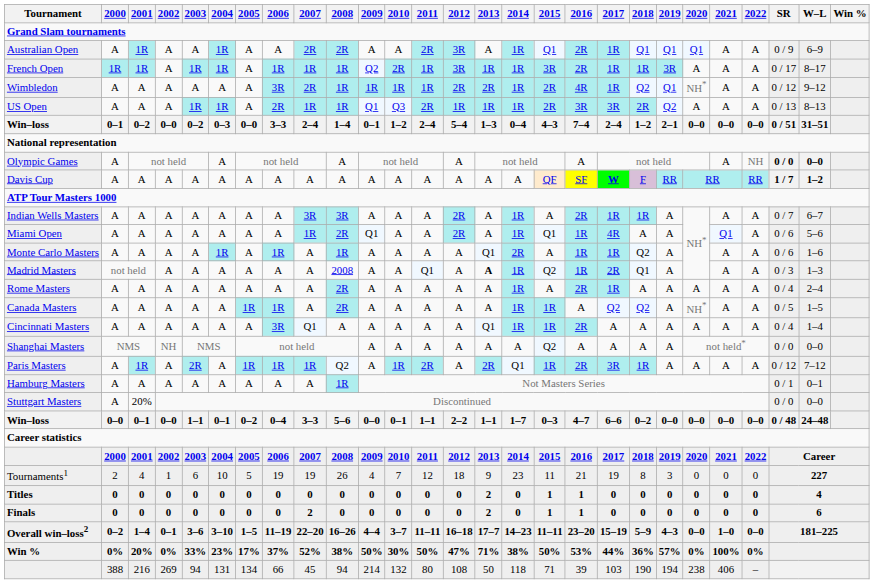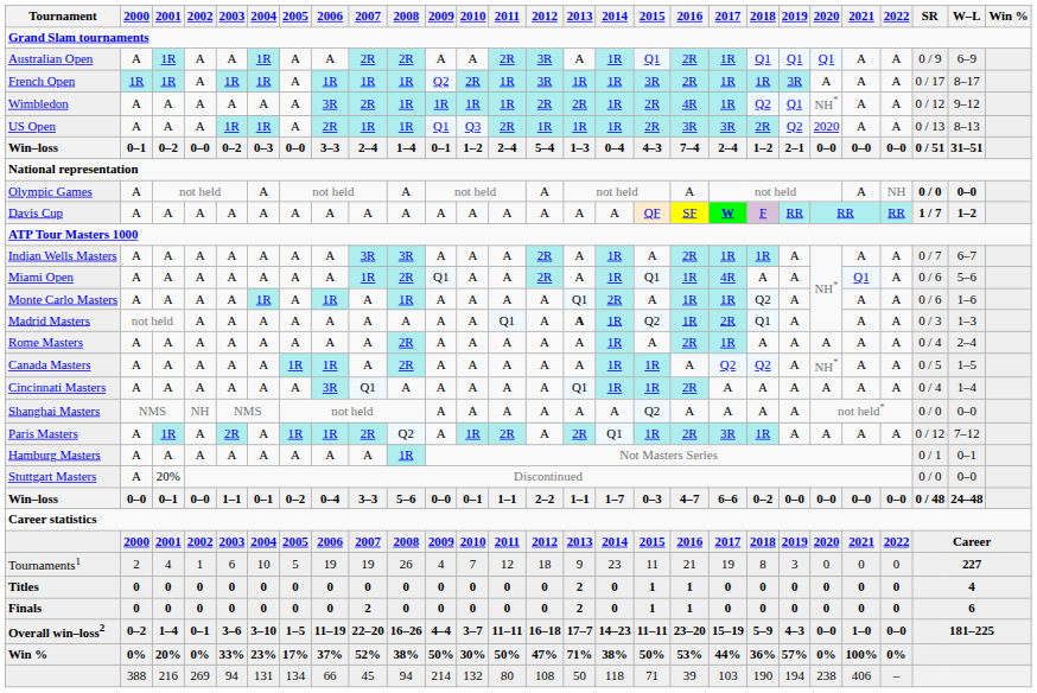 <table class=wikitable style=text-align:center;font-size:88%>
 <tr>
 <th>Tournament</th>
 <th><a href='#'>2000</a></th>
 <th><a href='#'>2001</a></th>
 <th><a href='#'>2002</a></th>
 <th><a href='#'>2003</a></th>
 <th><a href='#'>2004</a></th>
 <th><a href='#'>2005</a></th>
 <th><a href='#'>2006</a></th>
 <th><a href='#'>2007</a></th>
 <th><a href='#'>2008</a></th>
 <th><a href='#'>2009</a></th>
 <th><a href='#'>2010</a></th>
 <th><a href='#'>2011</a></th>
 <th><a href='#'>2012</a></th>
 <th><a href='#'>2013</a></th>
 <th><a href='#'>2014</a></th>
 <th><a href='#'>2015</a></th>
 <th><a href='#'>2016</a></th>
 <th><a href='#'>2017</a></th>
 <th><a href='#'>2018</a></th>
 <th><a href='#'>2019</a></th>
 <th><a href='#'>2020</a></th>
 <th><a href='#'>2021</a></th>
 <th><a href='#'>2022</a></th>
 <th>SR</th>
 <th>W–L</th>
 <th>Win %</th>
 </tr>
 <tr>
 <td colspan="27" align="left"><a href='#'><strong>Grand Slam tournaments</strong></a></td>
 </tr>
 <tr>
 <td style=background:#efefef;text-align:left><a href='#'>Australian Open</a></td>
 <td>A</td>
 <td style=background:#afeeee><a href='#'>1R</a></td>
 <td>A</td>
 <td>A</td>
 <td style=background:#afeeee><a href='#'>1R</a></td>
 <td>A</td>
 <td>A</td>
 <td style=background:#afeeee><a href='#'>2R</a></td>
 <td style=background:#afeeee><a href='#'>2R</a></td>
 <td>A</td>
 <td>A</td>
 <td style=background:#afeeee><a href='#'>2R</a></td>
 <td style=background:#afeeee><a href='#'>3R</a></td>
 <td>A</td>
 <td style=background:#afeeee><a href='#'>1R</a></td>
 <td style=background:#f0f8ff><a href='#'>Q1</a></td>
 <td style=background:#afeeee><a href='#'>2R</a></td>
 <td style=background:#afeeee><a href='#'>1R</a></td>
 <td style=background:#f0f8ff><a href='#'>Q1</a></td>
 <td style=background:#f0f8ff><a href='#'>Q1</a></td>
 <td style=background:#f0f8ff><a href='#'>Q1</a></td>
 <td>A</td>
 <td>A</td>
 <td style=background:#efefef>0 / 9</td>
 <td style=background:#efefef>6–9</td>
 <td style=background:#efefef></td>
 </tr>
 <tr>
 <td style=background:#efefef;text-align:left><a href='#'>French Open</a></td>
 <td style=background:#afeeee><a href='#'>1R</a></td>
 <td style=background:#afeeee><a href='#'>1R</a></td>
 <td>A</td>
 <td style=background:#afeeee><a href='#'>1R</a></td>
 <td style=background:#afeeee><a href='#'>1R</a></td>
 <td>A</td>
 <td style=background:#afeeee><a href='#'>1R</a></td>
 <td style=background:#afeeee><a href='#'>1R</a></td>
 <td style=background:#afeeee><a href='#'>1R</a></td>
 <td style=background:#f0f8ff><a href='#'>Q2</a></td>
 <td style=background:#afeeee><a href='#'>2R</a></td>
 <td style=background:#afeeee><a href='#'>1R</a></td>
 <td style=background:#afeeee><a href='#'>3R</a></td>
 <td style=background:#afeeee><a href='#'>1R</a></td>
 <td style=background:#afeeee><a href='#'>1R</a></td>
 <td style=background:#afeeee><a href='#'>3R</a></td>
 <td style=background:#afeeee><a href='#'>2R</a></td>
 <td style=background:#afeeee><a href='#'>1R</a></td>
 <td style=background:#afeeee><a href='#'>1R</a></td>
 <td style=background:#afeeee><a href='#'>3R</a></td>
 <td>A</td>
 <td>A</td>
 <td>A</td>
 <td style=background:#efefef>0 / 17</td>
 <td style=background:#efefef>8–17</td>
 <td style=background:#efefef></td>
 </tr>
 <tr>
 <td style=background:#efefef;text-align:left><a href='#'>Wimbledon</a></td>
 <td>A</td>
 <td>A</td>
 <td>A</td>
 <td>A</td>
 <td>A</td>
 <td>A</td>
 <td style=background:#afeeee><a href='#'>3R</a></td>
 <td style=background:#afeeee><a href='#'>2R</a></td>
 <td style=background:#afeeee><a href='#'>1R</a></td>
 <td style=background:#afeeee><a href='#'>1R</a></td>
 <td style=background:#afeeee><a href='#'>1R</a></td>
 <td style=background:#afeeee><a href='#'>1R</a></td>
 <td style=background:#afeeee><a href='#'>2R</a></td>
 <td style=background:#afeeee><a href='#'>2R</a></td>
 <td style=background:#afeeee><a href='#'>1R</a></td>
 <td style=background:#afeeee><a href='#'>2R</a></td>
 <td style=background:#afeeee><a href='#'>4R</a></td>
 <td style=background:#afeeee><a href='#'>1R</a></td>
 <td style=background:#f0f8ff><a href='#'>Q2</a></td>
 <td style=background:#f0f8ff><a href='#'>Q1</a></td>
 <td style=color:#767676>NH<sup>*</sup></td>
 <td>A</td>
 <td>A</td>
 <td style=background:#efefef>0 / 12</td>
 <td style=background:#efefef>9–12</td>
 <td style=background:#efefef></td>
 </tr>
 <tr>
 <td style=background:#efefef;text-align:left><a href='#'>US Open</a></td>
 <td>A</td>
 <td>A</td>
 <td>A</td>
 <td style=background:#afeeee><a href='#'>1R</a></td>
 <td style=background:#afeeee><a href='#'>1R</a></td>
 <td>A</td>
 <td style=background:#afeeee><a href='#'>2R</a></td>
 <td style=background:#afeeee><a href='#'>1R</a></td>
 <td style=background:#afeeee><a href='#'>1R</a></td>
 <td style=background:#f0f8ff><a href='#'>Q1</a></td>
 <td style=background:#f0f8ff><a href='#'>Q3</a></td>
 <td style=background:#afeeee><a href='#'>2R</a></td>
 <td style=background:#afeeee><a href='#'>1R</a></td>
 <td style=background:#afeeee><a href='#'>1R</a></td>
 <td style=background:#afeeee><a href='#'>1R</a></td>
 <td style=background:#afeeee><a href='#'>2R</a></td>
 <td style=background:#afeeee><a href='#'>3R</a></td>
 <td style=background:#afeeee><a href='#'>3R</a></td>
 <td style=background:#afeeee><a href='#'>2R</a></td>
 <td style=background:#f0f8ff><a href='#'>Q2</a></td>
-<td>A</td>
+<td><a href='#'>2020</a></td>
 <td>A</td>
 <td>A</td>
 <td style=background:#efefef>0 / 13</td>
 <td style=background:#efefef>8–13</td>
 <td style=background:#efefef></td>
 </tr>
 <tr>
 <th style=text-align:left>Win–loss</th>
 <th>0–1</th>
 <th>0–2</th>
 <th>0–0</th>
 <th>0–2</th>
 <th>0–3</th>
 <th>0–0</th>
 <th>3–3</th>
 <th>2–4</th>
 <th>1–4</th>
 <th>0–1</th>
 <th>1–2</th>
 <th>2–4</th>
 <th>5–4</th>
 <th>1–3</th>
 <th>0–4</th>
 <th>4–3</th>
 <th>7–4</th>
 <th>2–4</th>
 <th>1–2</th>
 <th>2–1</th>
 <th>0–0</th>
 <th>0–0</th>
 <th>0–0</th>
 <th>0 / 51</th>
 <th>31–51</th>
 <th style=background:#efefef></th>
 </tr>
 <tr>
 <td colspan="27" align="left"><strong>National representation</strong></td>
 </tr>
 <tr>
 <td style=background:#efefef;text-align:left><a href='#'>Olympic Games</a></td>
 <td>A</td>
 <td colspan=3 style=color:#767676>not held</td>
 <td>A</td>
 <td colspan=3 style=color:#767676>not held</td>
 <td>A</td>
 <td colspan=3 style=color:#767676>not held</td>
 <td>A</td>
 <td colspan=3 style=color:#767676>not held</td>
 <td>A</td>
 <td colspan=4 style=color:#767676>not held</td>
 <td>A</td>
 <td style=color:#767676>NH</td>
 <th>0 / 0</th>
 <th>0–0</th>
 <th style=background:#efefef></th>
 </tr>
 <tr>
 <td style=background:#efefef;text-align:left><a href='#'>Davis Cup</a></td>
 <td>A</td>
 <td>A</td>
 <td>A</td>
 <td>A</td>
 <td>A</td>
 <td>A</td>
 <td>A</td>
 <td>A</td>
 <td>A</td>
 <td>A</td>
 <td>A</td>
 <td>A</td>
 <td>A</td>
 <td>A</td>
 <td>A</td>
 <td style=background:#ffebcd><a href='#'>QF</a></td>
 <td style=background:yellow><a href='#'>SF</a></td>
 <td style=background:lime><strong><a href='#'>W</a></strong></td>
 <td style=background:thistle><a href='#'>F</a></td>
 <td style=background:#afeeee><a href='#'>RR</a></td>
 <td colspan=2 style=background:#afeeee><a href='#'>RR</a></td>
 <td style=background:#afeeee><a href='#'>RR</a></td>
 <th>1 / 7</th>
 <th>1–2</th>
 <th style=background:#efefef></th>
 </tr>
 <tr>
 <td colspan="27" align="left"><strong><a href='#'>ATP Tour Masters 1000</a></strong></td>
 </tr>
 <tr>
 <td style=background:#efefef;text-align:left><a href='#'>Indian Wells Masters</a></td>
 <td>A</td>
 <td>A</td>
 <td>A</td>
 <td>A</td>
 <td>A</td>
 <td>A</td>
 <td>A</td>
 <td style=background:#afeeee><a href='#'>3R</a></td>
 <td style=background:#afeeee><a href='#'>3R</a></td>
 <td>A</td>
 <td>A</td>
 <td>A</td>
 <td style=background:#afeeee><a href='#'>2R</a></td>
 <td>A</td>
 <td style=background:#afeeee><a href='#'>1R</a></td>
 <td>A</td>
 <td style=background:#afeeee><a href='#'>2R</a></td>
 <td style=background:#afeeee><a href='#'>1R</a></td>
 <td style=background:#afeeee><a href='#'>1R</a></td>
 <td>A</td>
 <td rowspan="4" style="color:#767676">NH<sup>*</sup></td>
 <td>A</td>
 <td>A</td>
 <td style=background:#efefef>0 / 7</td>
 <td style=background:#efefef>6–7</td>
 <td style=background:#efefef></td>
 </tr>
 <tr>
 <td style=background:#efefef;text-align:left><a href='#'>Miami Open</a></td>
 <td>A</td>
 <td>A</td>
 <td>A</td>
 <td>A</td>
 <td>A</td>
 <td>A</td>
 <td>A</td>
 <td style=background:#afeeee><a href='#'>1R</a></td>
 <td style=background:#afeeee><a href='#'>2R</a></td>
 <td style=background:#f0f8ff>Q1</td>
 <td>A</td>
 <td>A</td>
 <td style=background:#afeeee><a href='#'>2R</a></td>
 <td>A</td>
 <td style=background:#afeeee><a href='#'>1R</a></td>
 <td style=background:#f0f8ff>Q1</td>
 <td style=background:#afeeee><a href='#'>1R</a></td>
 <td style=background:#afeeee><a href='#'>4R</a></td>
 <td>A</td>
 <td>A</td>
 <td style=background:#f0f8ff><a href='#'>Q1</a></td>
 <td>A</td>
 <td style=background:#efefef>0 / 6</td>
 <td style=background:#efefef>5–6</td>
 <td style=background:#efefef></td>
 </tr>
 <tr>
 <td style=background:#efefef;text-align:left><a href='#'>Monte Carlo Masters</a></td>
 <td>A</td>
 <td>A</td>
 <td>A</td>
 <td>A</td>
 <td style=background:#afeeee><a href='#'>1R</a></td>
 <td>A</td>
 <td style=background:#afeeee><a href='#'>1R</a></td>
 <td>A</td>
 <td style=background:#afeeee><a href='#'>1R</a></td>
 <td>A</td>
 <td>A</td>
 <td>A</td>
 <td>A</td>
 <td style=background:#f0f8ff>Q1</td>
 <td style=background:#afeeee><a href='#'>2R</a></td>
 <td>A</td>
 <td style=background:#afeeee><a href='#'>1R</a></td>
 <td style=background:#afeeee><a href='#'>1R</a></td>
 <td style=background:#f0f8ff>Q2</td>
 <td>A</td>
 <td>A</td>
 <td>A</td>
 <td style=background:#efefef>0 / 6</td>
 <td style=background:#efefef>1–6</td>
 <td style=background:#efefef></td>
 </tr>
 <tr>
 <td style=background:#efefef;text-align:left><a href='#'>Madrid Masters</a></td>
 <td colspan=2 style=color:#767676>not held</td>
 <td>A</td>
 <td>A</td>
 <td>A</td>
 <td>A</td>
 <td>A</td>
 <td>A</td>
-<td><a href='#'>2008</a></td>
+<td>A</td>
 <td>A</td>
 <td>A</td>
 <td style=background:#f0f8ff>Q1</td>
 <td>A</td>
 <td><strong>A</strong></td>
 <td style=background:#afeeee><a href='#'>1R</a></td>
 <td style=background:#f0f8ff>Q2</td>
 <td style=background:#afeeee><a href='#'>1R</a></td>
 <td style=background:#afeeee><a href='#'>2R</a></td>
 <td style=background:#f0f8ff>Q1</td>
 <td>A</td>
 <td>A</td>
 <td>A</td>
 <td style=background:#efefef>0 / 3</td>
 <td style=background:#efefef>1–3</td>
 <td style=background:#efefef></td>
 </tr>
 <tr>
 <td style=background:#efefef;text-align:left><a href='#'>Rome Masters</a></td>
 <td>A</td>
 <td>A</td>
 <td>A</td>
 <td>A</td>
 <td>A</td>
 <td>A</td>
 <td>A</td>
 <td>A</td>
 <td style=background:#afeeee><a href='#'>2R</a></td>
 <td>A</td>
 <td>A</td>
 <td>A</td>
 <td>A</td>
 <td>A</td>
 <td style=background:#afeeee><a href='#'>1R</a></td>
 <td>A</td>
 <td style=background:#afeeee><a href='#'>2R</a></td>
 <td style=background:#afeeee><a href='#'>1R</a></td>
 <td>A</td>
 <td>A</td>
 <td>A</td>
 <td>A</td>
 <td>A</td>
 <td style=background:#efefef>0 / 4</td>
 <td style=background:#efefef>2–4</td>
 <td style=background:#efefef></td>
 </tr>
 <tr>
 <td style=background:#efefef;text-align:left><a href='#'>Canada Masters</a></td>
 <td>A</td>
 <td>A</td>
 <td>A</td>
 <td>A</td>
 <td>A</td>
 <td style=background:#afeeee><a href='#'>1R</a></td>
 <td style=background:#afeeee><a href='#'>1R</a></td>
 <td>A</td>
 <td style=background:#afeeee><a href='#'>2R</a></td>
 <td>A</td>
 <td>A</td>
 <td>A</td>
 <td>A</td>
 <td>A</td>
 <td style=background:#afeeee><a href='#'>1R</a></td>
 <td style=background:#afeeee><a href='#'>1R</a></td>
 <td>A</td>
 <td style=background:#f0f8ff><a href='#'>Q2</a></td>
 <td style=background:#f0f8ff><a href='#'>Q2</a></td>
 <td>A</td>
 <td style=color:#767676>NH<sup>*</sup></td>
 <td>A</td>
 <td>A</td>
 <td style=background:#efefef>0 / 5</td>
 <td style=background:#efefef>1–5</td>
 <td style=background:#efefef></td>
 </tr>
 <tr>
 <td style=background:#efefef;text-align:left><a href='#'>Cincinnati Masters</a></td>
 <td>A</td>
 <td>A</td>
 <td>A</td>
 <td>A</td>
 <td>A</td>
 <td>A</td>
 <td style=background:#afeeee><a href='#'>3R</a></td>
 <td style=background:#f0f8ff>Q1</td>
 <td>A</td>
 <td>A</td>
 <td>A</td>
 <td>A</td>
 <td>A</td>
 <td style=background:#f0f8ff>Q1</td>
 <td style=background:#afeeee><a href='#'>1R</a></td>
 <td style=background:#afeeee><a href='#'>1R</a></td>
 <td style=background:#afeeee><a href='#'>2R</a></td>
 <td>A</td>
 <td>A</td>
 <td>A</td>
 <td>A</td>
 <td>A</td>
 <td>A</td>
 <td style=background:#efefef>0 / 4</td>
 <td style=background:#efefef>1–4</td>
 <td style=background:#efefef></td>
 </tr>
 <tr>
 <td style=background:#efefef;text-align:left><a href='#'>Shanghai Masters</a></td>
 <td colspan=2 style=color:#767676>NMS</td>
 <td style=color:#767676>NH</td>
 <td colspan=2 style=color:#767676>NMS</td>
 <td colspan=4 style=color:#767676>not held</td>
 <td>A</td>
 <td>A</td>
 <td>A</td>
 <td>A</td>
 <td>A</td>
 <td>A</td>
 <td style=background:#f0f8ff>Q2</td>
 <td>A</td>
 <td>A</td>
 <td>A</td>
 <td>A</td>
 <td colspan="3" style="color:#767676">not held<sup>*</sup></td>
 <td style=background:#efefef>0 / 0</td>
 <td style=background:#efefef>0–0</td>
 <td style=background:#efefef></td>
 </tr>
 <tr>
 <td style=background:#efefef;text-align:left><a href='#'>Paris Masters</a></td>
 <td>A</td>
 <td style=background:#afeeee><a href='#'>1R</a></td>
 <td>A</td>
 <td style=background:#afeeee><a href='#'>2R</a></td>
 <td>A</td>
 <td style=background:#afeeee><a href='#'>1R</a></td>
 <td style=background:#afeeee><a href='#'>1R</a></td>
-<td style=background:#afeeee><a href='#'>1R</a></td>
+<td style=background:#afeeee><a href='#'>2R</a></td>
 <td style=background:#f0f8ff>Q2</td>
 <td>A</td>
 <td style=background:#afeeee><a href='#'>1R</a></td>
 <td style=background:#afeeee><a href='#'>2R</a></td>
 <td>A</td>
 <td style=background:#afeeee><a href='#'>2R</a></td>
 <td style=background:#f0f8ff>Q1</td>
 <td style=background:#afeeee><a href='#'>1R</a></td>
 <td style=background:#afeeee><a href='#'>2R</a></td>
 <td style=background:#afeeee><a href='#'>3R</a></td>
 <td style=background:#afeeee><a href='#'>1R</a></td>
 <td>A</td>
 <td>A</td>
 <td>A</td>
 <td>A</td>
 <td style=background:#efefef>0 / 12</td>
 <td style=background:#efefef>7–12</td>
 <td style=background:#efefef></td>
 </tr>
 <tr>
 <td style=background:#efefef;text-align:left><a href='#'>Hamburg Masters</a></td>
 <td>A</td>
 <td>A</td>
 <td>A</td>
 <td>A</td>
 <td>A</td>
 <td>A</td>
 <td>A</td>
 <td>A</td>
 <td style=background:#afeeee><a href='#'>1R</a></td>
 <td colspan=14 style=color:#767676>Not Masters Series</td>
 <td style=background:#efefef>0 / 1</td>
 <td style=background:#efefef>0–1</td>
 <td style=background:#efefef></td>
 </tr>
 <tr>
 <td style=background:#efefef;text-align:left><a href='#'>Stuttgart Masters</a></td>
 <td>A</td>
 <td>20%</td>
 <td colspan=21 style=color:#767676>Discontinued</td>
 <td style=background:#efefef>0 / 0</td>
 <td style=background:#efefef>0–0</td>
 <td style=background:#efefef></td>
 </tr>
 <tr>
 <th style=text-align:left>Win–loss</th>
 <th>0–0</th>
 <th>0–1</th>
 <th>0–0</th>
 <th>1–1</th>
 <th>0–1</th>
 <th>0–2</th>
 <th>0–4</th>
 <th>3–3</th>
 <th>5–6</th>
 <th>0–0</th>
 <th>0–1</th>
 <th>1–1</th>
 <th>2–2</th>
 <th>1–1</th>
 <th>1–7</th>
 <th>0–3</th>
 <th>4–7</th>
 <th>6–6</th>
 <th>0–2</th>
 <th>0–0</th>
 <th>0–0</th>
 <th>0–0</th>
 <th>0–0</th>
 <th>0 / 48</th>
 <th>24–48</th>
 <th style=background:#efefef></th>
 </tr>
 <tr>
 <td colspan="27" style="text-align:left"><strong>Career statistics</strong></td>
 </tr>
 <tr style=font-weight:bold;background:#efefef>
 <td></td>
 <td><a href='#'>2000</a></td>
 <td><a href='#'>2001</a></td>
 <td><a href='#'>2002</a></td>
 <td><a href='#'>2003</a></td>
 <td><a href='#'>2004</a></td>
 <td><a href='#'>2005</a></td>
 <td><a href='#'>2006</a></td>
 <td><a href='#'>2007</a></td>
 <td><a href='#'>2008</a></td>
 <td><a href='#'>2009</a></td>
 <td><a href='#'>2010</a></td>
 <td><a href='#'>2011</a></td>
 <td><a href='#'>2012</a></td>
 <td><a href='#'>2013</a></td>
 <td><a href='#'>2014</a></td>
 <td><a href='#'>2015</a></td>
 <td><a href='#'>2016</a></td>
 <td><a href='#'>2017</a></td>
 <td><a href='#'>2018</a></td>
 <td><a href='#'>2019</a></td>
 <td><a href='#'>2020</a></td>
 <td><a href='#'>2021</a></td>
 <td><a href='#'>2022</a></td>
 <td colspan="3">Career</td>
 </tr>
 <tr style=background:#efefef>
 <td align=left>Tournaments<sup>1</sup></td>
 <td>2</td>
 <td>4</td>
 <td>1</td>
 <td>6</td>
 <td>10</td>
 <td>5</td>
 <td>19</td>
 <td>19</td>
 <td>26</td>
 <td>4</td>
 <td>7</td>
 <td>12</td>
 <td>18</td>
 <td>9</td>
 <td>23</td>
 <td>11</td>
 <td>21</td>
 <td>19</td>
 <td>8</td>
 <td>3</td>
 <td>0</td>
 <td>0</td>
 <td>0</td>
 <td colspan=3><strong>227</strong></td>
 </tr>
 <tr style=font-weight:bold;background:#efefef>
 <td style=text-align:left>Titles</td>
 <td>0</td>
 <td>0</td>
 <td>0</td>
 <td>0</td>
 <td>0</td>
 <td>0</td>
 <td>0</td>
 <td>0</td>
 <td>0</td>
 <td>0</td>
 <td>0</td>
 <td>0</td>
 <td>0</td>
 <td>2</td>
 <td>0</td>
 <td>1</td>
 <td>1</td>
 <td>0</td>
 <td>0</td>
 <td>0</td>
 <td>0</td>
 <td>0</td>
 <td>0</td>
 <td colspan=3>4</td>
 </tr>
 <tr style=font-weight:bold;background:#efefef>
 <td style=text-align:left>Finals</td>
 <td>0</td>
 <td>0</td>
 <td>0</td>
 <td>0</td>
 <td>0</td>
 <td>0</td>
 <td>0</td>
 <td>2</td>
 <td>0</td>
 <td>0</td>
 <td>0</td>
 <td>0</td>
 <td>0</td>
 <td>2</td>
 <td>0</td>
 <td>1</td>
 <td>1</td>
 <td>0</td>
 <td>0</td>
 <td>0</td>
 <td>0</td>
 <td>0</td>
 <td>0</td>
 <td colspan=3>6</td>
 </tr>
 <tr style=font-weight:bold;background:#efefef>
 <td style=text-align:left>Overall win–loss<sup>2</sup></td>
 <td>0–2</td>
 <td>1–4</td>
 <td>0–1</td>
 <td>3–6</td>
 <td>3–10</td>
 <td>1–5</td>
 <td>11–19</td>
 <td>22–20</td>
 <td>16–26</td>
 <td>4–4</td>
 <td>3–7</td>
 <td>11–11</td>
 <td>16–18</td>
 <td>17–7</td>
 <td>14–23</td>
 <td>11–11</td>
 <td>23–20</td>
 <td>15–19</td>
 <td>5–9</td>
 <td>4–3</td>
 <td>0–0</td>
 <td>1–0</td>
 <td>0–0</td>
 <td colspan="3">181–225</td>
 </tr>
 <tr style=font-weight:bold;background:#efefef>
 <td align=left>Win %</td>
 <td>0%</td>
 <td>20%</td>
 <td>0%</td>
 <td>33%</td>
 <td>23%</td>
 <td>17%</td>
 <td>37%</td>
 <td>52%</td>
 <td>38%</td>
 <td>50%</td>
 <td>30%</td>
 <td>50%</td>
 <td>47%</td>
 <td>71%</td>
 <td>38%</td>
 <td>50%</td>
 <td>53%</td>
 <td>44%</td>
 <td>36%</td>
 <td>57%</td>
 <td>0%</td>
 <td>100%</td>
 <td>0%</td>
 <td colspan="3"></td>
 </tr>
 <tr bgcolor=efefef>
 <td align=left></td>
 <td>388</td>
 <td>216</td>
 <td>269</td>
 <td>94</td>
 <td>131</td>
 <td>134</td>
 <td>66</td>
 <td>45</td>
 <td>94</td>
 <td>214</td>
 <td>132</td>
 <td>80</td>
 <td>108</td>
 <td>50</td>
 <td>118</td>
 <td>71</td>
 <td>39</td>
 <td>103</td>
 <td>190</td>
 <td>194</td>
 <td>238</td>
 <td>406</td>
 <td>–</td>
 <th colspan=3></th>
 </tr>
 </table>
